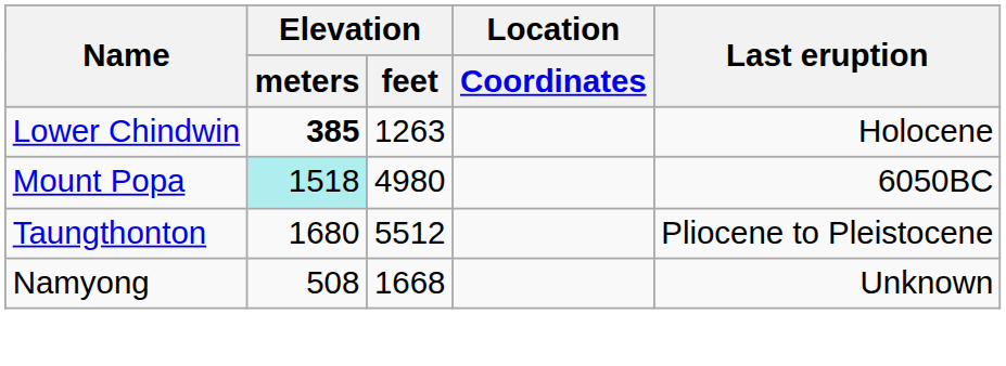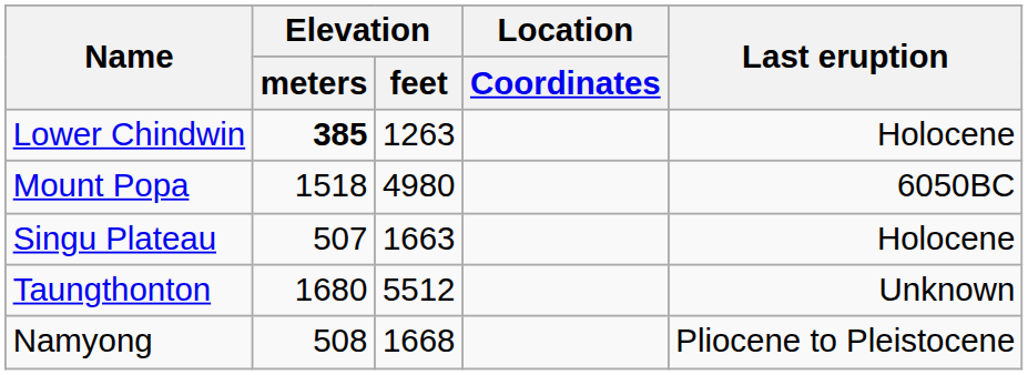 <table class="wikitable sortable static-row-numbers static-row-header-text">
 <tr>
 <th rowspan="2">Name</th>
 <th colspan ="2">Elevation</th>
 <th>Location</th>
 <th rowspan="2">Last eruption</th>
 </tr>
 <tr>
 <th>meters</th>
 <th>feet</th>
 <th><a href='#'>Coordinates</a></th>
 </tr>
 <tr align="right">
 <td align="left"><a href='#'>Lower Chindwin</a></td>
 <td><strong>385</strong></td>
 <td>1263</td>
 <td></td>
 <td>Holocene</td>
 </tr>
 <tr align="right">
 <td align="left"><a href='#'>Mount Popa</a></td>
-<td style="background: paleturquoise;">1518</td>
+<td>1518</td>
 <td>4980</td>
 <td></td>
 <td>6050BC</td>
+</tr>
+<tr align="right">
+<td align="left"><a href='#'>Singu Plateau</a></td>
+<td>507</td>
+<td>1663</td>
+<td></td>
+<td>Holocene</td>
 </tr>
 <tr align="right">
 <td align="left"><a href='#'>Taungthonton</a></td>
 <td>1680</td>
 <td>5512</td>
 <td></td>
-<td>Pliocene to Pleistocene</td>
+<td>Unknown</td>
 </tr>
 <tr align="right">
 <td align="left">Namyong</td>
 <td>508</td>
 <td>1668</td>
 <td></td>
-<td>Unknown</td>
+<td>Pliocene to Pleistocene</td>
 </tr>
 </table>
